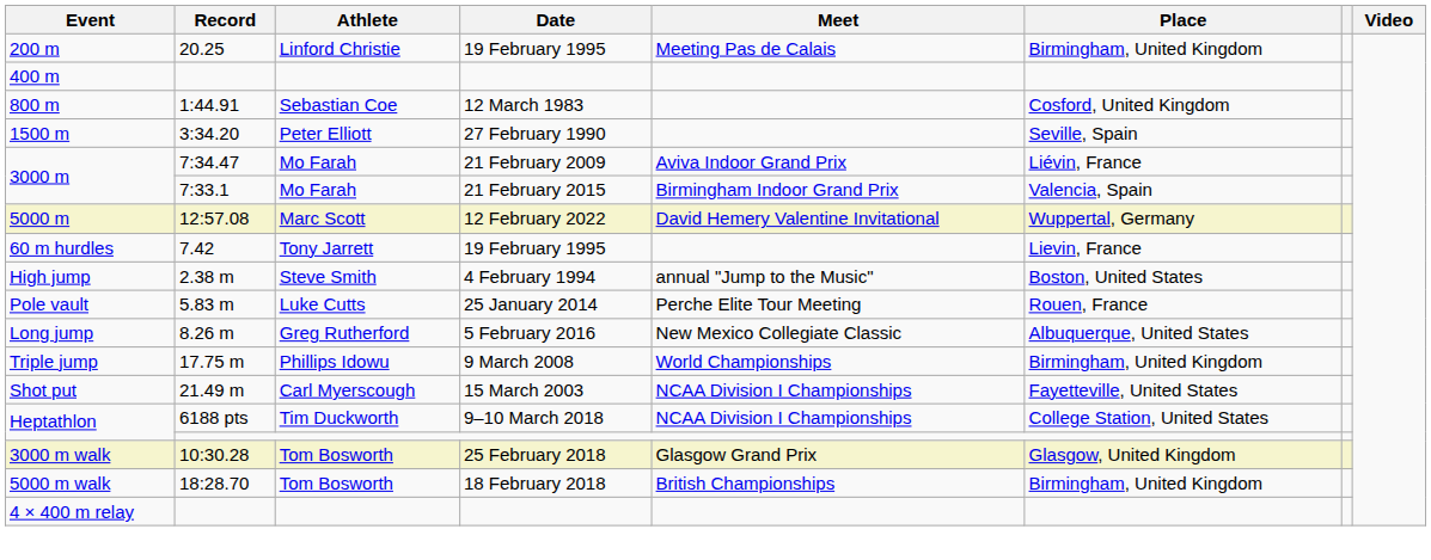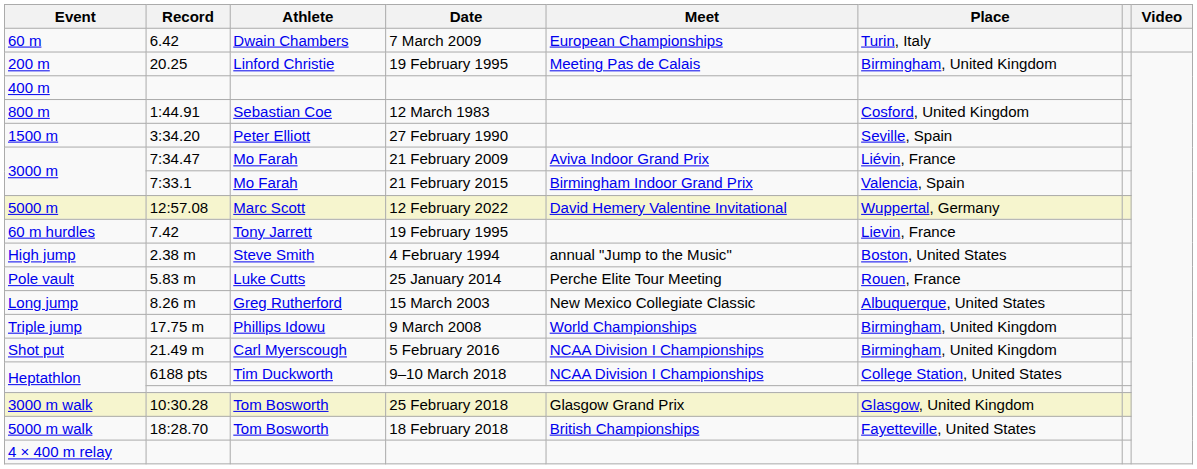 <table class="wikitable" style="font-size:95%; width: 95%;">
 <tr>
 <th>Event</th>
 <th>Record</th>
 <th>Athlete</th>
 <th>Date</th>
 <th>Meet</th>
 <th>Place</th>
 <th></th>
 <th>Video</th>
+</tr>
+<tr>
+<td><a href='#'>60 m</a></td>
+<td>6.42</td>
+<td><a href='#'>Dwain Chambers</a></td>
+<td>7 March 2009</td>
+<td><a href='#'>European Championships</a></td>
+<td><a href='#'>Turin</a>, Italy</td>
+<td></td>
+<td></td>
 </tr>
 <tr>
 <td><a href='#'>200 m</a></td>
 <td>20.25</td>
 <td><a href='#'>Linford Christie</a></td>
 <td>19 February 1995</td>
 <td><a href='#'>Meeting Pas de Calais</a></td>
 <td><a href='#'>Birmingham</a>, United Kingdom</td>
 <td></td>
 </tr>
 <tr>
 <td><a href='#'>400 m</a></td>
 <td></td>
 <td></td>
 <td></td>
 <td></td>
 <td></td>
 <td></td>
 </tr>
 <tr>
 <td><a href='#'>800 m</a></td>
 <td>1:44.91</td>
 <td><a href='#'>Sebastian Coe</a></td>
 <td>12 March 1983</td>
 <td></td>
 <td><a href='#'>Cosford</a>, United Kingdom</td>
 <td></td>
 </tr>
 <tr>
 <td><a href='#'>1500 m</a></td>
 <td>3:34.20</td>
 <td><a href='#'>Peter Elliott</a></td>
 <td>27 February 1990</td>
 <td></td>
 <td><a href='#'>Seville</a>, Spain</td>
 <td></td>
 </tr>
 <tr>
 <td rowspan=2><a href='#'>3000 m</a></td>
 <td>7:34.47</td>
 <td><a href='#'>Mo Farah</a></td>
 <td>21 February 2009</td>
 <td><a href='#'>Aviva Indoor Grand Prix</a></td>
 <td><a href='#'>Liévin</a>, France</td>
 <td></td>
 </tr>
 <tr>
 <td>7:33.1 </td>
 <td><a href='#'>Mo Farah</a></td>
 <td>21 February 2015</td>
 <td><a href='#'>Birmingham Indoor Grand Prix</a></td>
 <td><a href='#'>Valencia</a>, Spain</td>
 <td></td>
 </tr>
 <tr style="background:#f6F5CE;">
 <td><a href='#'>5000 m</a></td>
 <td>12:57.08</td>
 <td><a href='#'>Marc Scott</a></td>
 <td>12 February 2022</td>
 <td><a href='#'>David Hemery Valentine Invitational</a></td>
 <td><a href='#'>Wuppertal</a>, Germany</td>
 <td></td>
 </tr>
 <tr>
 <td><a href='#'>60 m hurdles</a></td>
 <td>7.42</td>
 <td><a href='#'>Tony Jarrett</a></td>
 <td>19 February 1995</td>
 <td></td>
 <td><a href='#'>Lievin</a>, France</td>
 <td></td>
 </tr>
 <tr>
 <td><a href='#'>High jump</a></td>
 <td>2.38 m</td>
 <td><a href='#'>Steve Smith</a></td>
 <td>4 February 1994</td>
 <td>annual "Jump to the Music"</td>
 <td><a href='#'>Boston</a>, United States</td>
 <td></td>
 </tr>
 <tr>
 <td><a href='#'>Pole vault</a></td>
 <td>5.83 m</td>
 <td><a href='#'>Luke Cutts</a></td>
 <td>25 January 2014</td>
 <td>Perche Elite Tour Meeting</td>
 <td><a href='#'>Rouen</a>, France</td>
 <td></td>
 </tr>
 <tr>
 <td><a href='#'>Long jump</a></td>
 <td>8.26 m </td>
 <td><a href='#'>Greg Rutherford</a></td>
-<td>5 February 2016</td>
+<td>15 March 2003</td>
 <td>New Mexico Collegiate Classic</td>
 <td><a href='#'>Albuquerque</a>, United States</td>
 <td></td>
 </tr>
 <tr>
 <td><a href='#'>Triple jump</a></td>
 <td>17.75 m</td>
 <td><a href='#'>Phillips Idowu</a></td>
 <td>9 March 2008</td>
 <td><a href='#'>World Championships</a></td>
 <td><a href='#'>Birmingham</a>, United Kingdom</td>
 <td></td>
 </tr>
 <tr>
 <td><a href='#'>Shot put</a></td>
 <td>21.49 m</td>
 <td><a href='#'>Carl Myerscough</a></td>
-<td>15 March 2003</td>
+<td>5 February 2016</td>
 <td><a href='#'>NCAA Division I Championships</a></td>
-<td><a href='#'>Fayetteville</a>, United States</td>
+<td><a href='#'>Birmingham</a>, United Kingdom</td>
 <td></td>
 </tr>
 <tr>
 <td rowspan=2><a href='#'>Heptathlon</a></td>
 <td>6188 pts</td>
 <td><a href='#'>Tim Duckworth</a></td>
 <td>9–10 March 2018</td>
 <td><a href='#'>NCAA Division I Championships</a></td>
 <td><a href='#'>College Station</a>, United States</td>
 <td></td>
 </tr>
 <tr>
 <td colspan=5></td>
 <td></td>
 </tr>
 <tr style="background:#f6F5CE;">
 <td><a href='#'>3000 m walk</a></td>
 <td>10:30.28</td>
 <td><a href='#'>Tom Bosworth</a></td>
 <td>25 February 2018</td>
 <td>Glasgow Grand Prix</td>
 <td><a href='#'>Glasgow</a>, United Kingdom</td>
 <td></td>
 </tr>
 <tr>
 <td><a href='#'>5000 m walk</a></td>
 <td>18:28.70</td>
 <td><a href='#'>Tom Bosworth</a></td>
 <td>18 February 2018</td>
 <td><a href='#'>British Championships</a></td>
-<td><a href='#'>Birmingham</a>, United Kingdom</td>
+<td><a href='#'>Fayetteville</a>, United States</td>
 <td></td>
 </tr>
 <tr>
 <td><a href='#'>4 × 400 m relay</a></td>
 <td></td>
 <td></td>
 <td></td>
 <td></td>
 <td></td>
 <td></td>
 </tr>
 </table>
